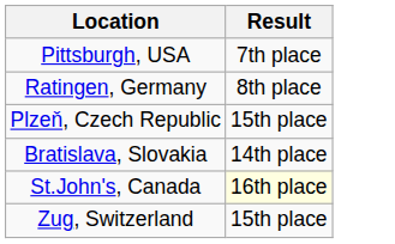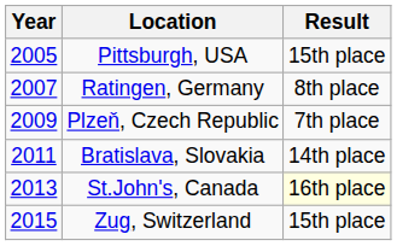 <table class="wikitable" style="text-align:center;">
 <tr>
+<th>Year</th>
 <th>Location</th>
 <th>Result</th>
 </tr>
 <tr>
+<td><a href='#'>2005</a></td>
 <td><a href='#'>Pittsburgh</a>, USA</td>
-<td>7th place</td>
+<td>15th place</td>
 </tr>
 <tr>
+<td><a href='#'>2007</a></td>
 <td><a href='#'>Ratingen</a>, Germany</td>
 <td>8th place</td>
 </tr>
 <tr>
+<td><a href='#'>2009</a></td>
 <td><a href='#'>Plzeň</a>, Czech Republic</td>
-<td>15th place</td>
+<td>7th place</td>
 </tr>
 <tr>
+<td><a href='#'>2011</a></td>
 <td><a href='#'>Bratislava</a>, Slovakia</td>
 <td>14th place</td>
 </tr>
 <tr>
+<td><a href='#'>2013</a></td>
 <td><a href='#'>St.John's</a>, Canada</td>
 <td style="background: lightyellow;">16th place</td>
 </tr>
 <tr>
+<td><a href='#'>2015</a></td>
 <td><a href='#'>Zug</a>, Switzerland</td>
 <td>15th place</td>
 </tr>
 </table>
